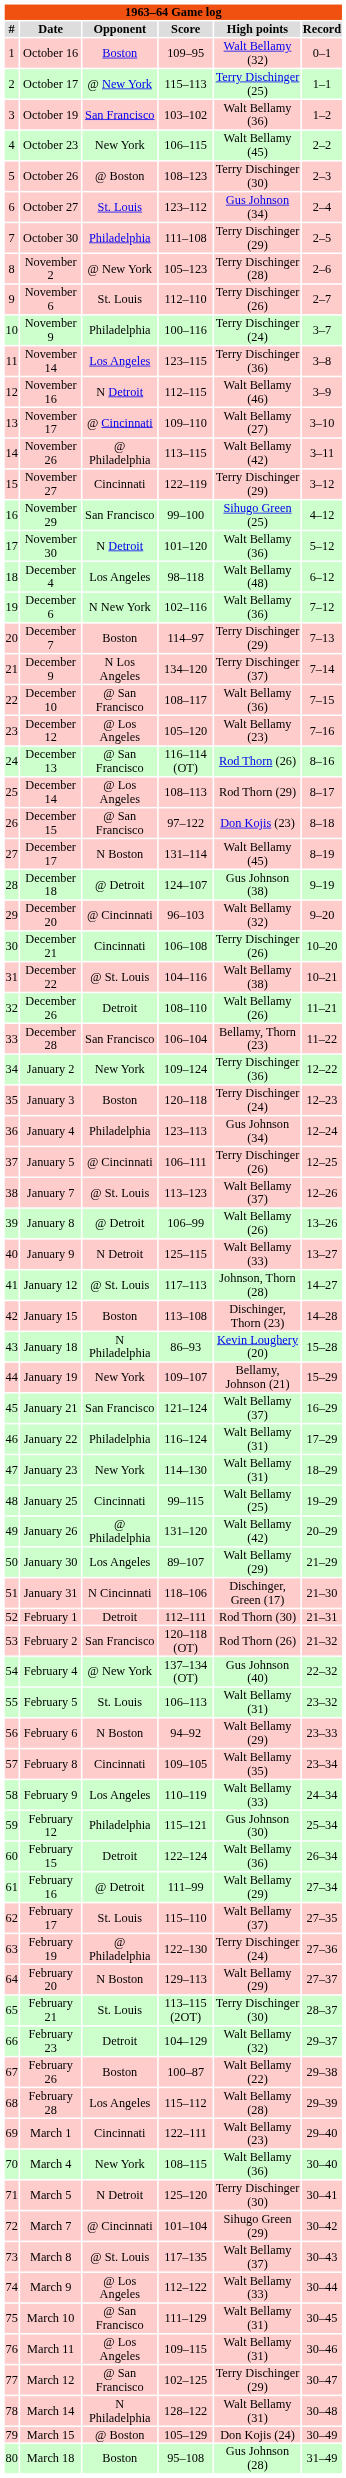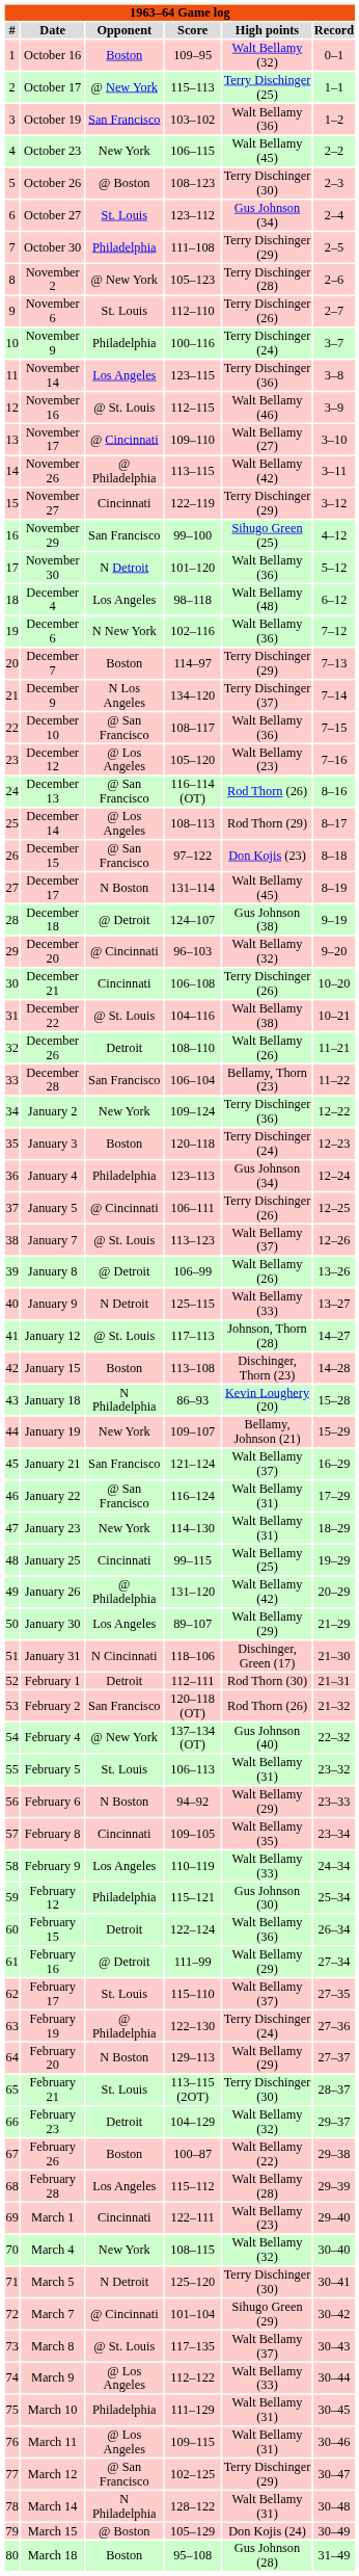 <table class="toccolours collapsible" width=50% style="clear:both; margin:1.5em auto; text-align:center">
 <tr>
 <th colspan=11 style="background:#F15110; color:#000000;">1963–64 Game log</th>
 </tr>
 <tr align="center" bgcolor="#dddddd">
 <td><strong>#</strong></td>
 <td><strong>Date</strong></td>
 <td><strong>Opponent</strong></td>
 <td><strong>Score</strong></td>
 <td><strong>High points</strong></td>
 <td><strong>Record</strong></td>
 </tr>
 <tr align="center" bgcolor="ffcccc">
 <td>1</td>
 <td>October 16</td>
 <td><a href='#'>Boston</a></td>
 <td>109–95</td>
 <td><a href='#'>Walt Bellamy</a> (32)</td>
 <td>0–1</td>
 </tr>
 <tr align="center" bgcolor="ccffcc">
 <td>2</td>
 <td>October 17</td>
 <td>@ <a href='#'>New York</a></td>
 <td>115–113</td>
 <td><a href='#'>Terry Dischinger</a> (25)</td>
 <td>1–1</td>
 </tr>
 <tr align="center" bgcolor="ffcccc">
 <td>3</td>
 <td>October 19</td>
 <td><a href='#'>San Francisco</a></td>
 <td>103–102</td>
 <td>Walt Bellamy (36)</td>
 <td>1–2</td>
 </tr>
 <tr align="center" bgcolor="ccffcc">
 <td>4</td>
 <td>October 23</td>
 <td>New York</td>
 <td>106–115</td>
 <td>Walt Bellamy (45)</td>
 <td>2–2</td>
 </tr>
 <tr align="center" bgcolor="ffcccc">
 <td>5</td>
 <td>October 26</td>
 <td>@ Boston</td>
 <td>108–123</td>
 <td>Terry Dischinger (30)</td>
 <td>2–3</td>
 </tr>
 <tr align="center" bgcolor="ffcccc">
 <td>6</td>
 <td>October 27</td>
 <td><a href='#'>St. Louis</a></td>
 <td>123–112</td>
 <td><a href='#'>Gus Johnson</a> (34)</td>
 <td>2–4</td>
 </tr>
 <tr align="center" bgcolor="ffcccc">
 <td>7</td>
 <td>October 30</td>
 <td><a href='#'>Philadelphia</a></td>
 <td>111–108</td>
 <td>Terry Dischinger (29)</td>
 <td>2–5</td>
 </tr>
 <tr align="center" bgcolor="ffcccc">
 <td>8</td>
 <td>November 2</td>
 <td>@ New York</td>
 <td>105–123</td>
 <td>Terry Dischinger (28)</td>
 <td>2–6</td>
 </tr>
 <tr align="center" bgcolor="ffcccc">
 <td>9</td>
 <td>November 6</td>
 <td>St. Louis</td>
 <td>112–110</td>
 <td>Terry Dischinger (26)</td>
 <td>2–7</td>
 </tr>
 <tr align="center" bgcolor="ccffcc">
 <td>10</td>
 <td>November 9</td>
 <td>Philadelphia</td>
 <td>100–116</td>
 <td>Terry Dischinger (24)</td>
 <td>3–7</td>
 </tr>
 <tr align="center" bgcolor="ffcccc">
 <td>11</td>
 <td>November 14</td>
 <td><a href='#'>Los Angeles</a></td>
 <td>123–115</td>
 <td>Terry Dischinger (36)</td>
 <td>3–8</td>
 </tr>
 <tr align="center" bgcolor="ffcccc">
 <td>12</td>
 <td>November 16</td>
-<td>N <a href='#'>Detroit</a></td>
+<td>@ St. Louis</td>
 <td>112–115</td>
 <td>Walt Bellamy (46)</td>
 <td>3–9</td>
 </tr>
 <tr align="center" bgcolor="ffcccc">
 <td>13</td>
 <td>November 17</td>
 <td>@ <a href='#'>Cincinnati</a></td>
 <td>109–110</td>
 <td>Walt Bellamy (27)</td>
 <td>3–10</td>
 </tr>
 <tr align="center" bgcolor="ffcccc">
 <td>14</td>
 <td>November 26</td>
 <td>@ Philadelphia</td>
 <td>113–115</td>
 <td>Walt Bellamy (42)</td>
 <td>3–11</td>
 </tr>
 <tr align="center" bgcolor="ffcccc">
 <td>15</td>
 <td>November 27</td>
 <td>Cincinnati</td>
 <td>122–119</td>
 <td>Terry Dischinger (29)</td>
 <td>3–12</td>
 </tr>
 <tr align="center" bgcolor="ccffcc">
 <td>16</td>
 <td>November 29</td>
 <td>San Francisco</td>
 <td>99–100</td>
 <td><a href='#'>Sihugo Green</a> (25)</td>
 <td>4–12</td>
 </tr>
 <tr align="center" bgcolor="ccffcc">
 <td>17</td>
 <td>November 30</td>
 <td>N <a href='#'>Detroit</a></td>
 <td>101–120</td>
 <td>Walt Bellamy (36)</td>
 <td>5–12</td>
 </tr>
 <tr align="center" bgcolor="ccffcc">
 <td>18</td>
 <td>December 4</td>
 <td>Los Angeles</td>
 <td>98–118</td>
 <td>Walt Bellamy (48)</td>
 <td>6–12</td>
 </tr>
 <tr align="center" bgcolor="ccffcc">
 <td>19</td>
 <td>December 6</td>
 <td>N New York</td>
 <td>102–116</td>
 <td>Walt Bellamy (36)</td>
 <td>7–12</td>
 </tr>
 <tr align="center" bgcolor="ffcccc">
 <td>20</td>
 <td>December 7</td>
 <td>Boston</td>
 <td>114–97</td>
 <td>Terry Dischinger (29)</td>
 <td>7–13</td>
 </tr>
 <tr align="center" bgcolor="ffcccc">
 <td>21</td>
 <td>December 9</td>
 <td>N Los Angeles</td>
 <td>134–120</td>
 <td>Terry Dischinger (37)</td>
 <td>7–14</td>
 </tr>
 <tr align="center" bgcolor="ffcccc">
 <td>22</td>
 <td>December 10</td>
 <td>@ San Francisco</td>
 <td>108–117</td>
 <td>Walt Bellamy (36)</td>
 <td>7–15</td>
 </tr>
 <tr align="center" bgcolor="ffcccc">
 <td>23</td>
 <td>December 12</td>
 <td>@ Los Angeles</td>
 <td>105–120</td>
 <td>Walt Bellamy (23)</td>
 <td>7–16</td>
 </tr>
 <tr align="center" bgcolor="ccffcc">
 <td>24</td>
 <td>December 13</td>
 <td>@ San Francisco</td>
 <td>116–114 (OT)</td>
 <td><a href='#'>Rod Thorn</a> (26)</td>
 <td>8–16</td>
 </tr>
 <tr align="center" bgcolor="ffcccc">
 <td>25</td>
 <td>December 14</td>
 <td>@ Los Angeles</td>
 <td>108–113</td>
 <td>Rod Thorn (29)</td>
 <td>8–17</td>
 </tr>
 <tr align="center" bgcolor="ffcccc">
 <td>26</td>
 <td>December 15</td>
 <td>@ San Francisco</td>
 <td>97–122</td>
 <td><a href='#'>Don Kojis</a> (23)</td>
 <td>8–18</td>
 </tr>
 <tr align="center" bgcolor="ffcccc">
 <td>27</td>
 <td>December 17</td>
 <td>N Boston</td>
 <td>131–114</td>
 <td>Walt Bellamy (45)</td>
 <td>8–19</td>
 </tr>
 <tr align="center" bgcolor="ccffcc">
 <td>28</td>
 <td>December 18</td>
 <td>@ Detroit</td>
 <td>124–107</td>
 <td>Gus Johnson (38)</td>
 <td>9–19</td>
 </tr>
 <tr align="center" bgcolor="ffcccc">
 <td>29</td>
 <td>December 20</td>
 <td>@ Cincinnati</td>
 <td>96–103</td>
 <td>Walt Bellamy (32)</td>
 <td>9–20</td>
 </tr>
 <tr align="center" bgcolor="ccffcc">
 <td>30</td>
 <td>December 21</td>
 <td>Cincinnati</td>
 <td>106–108</td>
 <td>Terry Dischinger (26)</td>
 <td>10–20</td>
 </tr>
 <tr align="center" bgcolor="ffcccc">
 <td>31</td>
 <td>December 22</td>
 <td>@ St. Louis</td>
 <td>104–116</td>
 <td>Walt Bellamy (38)</td>
 <td>10–21</td>
 </tr>
 <tr align="center" bgcolor="ccffcc">
 <td>32</td>
 <td>December 26</td>
 <td>Detroit</td>
 <td>108–110</td>
 <td>Walt Bellamy (26)</td>
 <td>11–21</td>
 </tr>
 <tr align="center" bgcolor="ffcccc">
 <td>33</td>
 <td>December 28</td>
 <td>San Francisco</td>
 <td>106–104</td>
 <td>Bellamy, Thorn (23)</td>
 <td>11–22</td>
 </tr>
 <tr align="center" bgcolor="ccffcc">
 <td>34</td>
 <td>January 2</td>
 <td>New York</td>
 <td>109–124</td>
 <td>Terry Dischinger (36)</td>
 <td>12–22</td>
 </tr>
 <tr align="center" bgcolor="ffcccc">
 <td>35</td>
 <td>January 3</td>
 <td>Boston</td>
 <td>120–118</td>
 <td>Terry Dischinger (24)</td>
 <td>12–23</td>
 </tr>
 <tr align="center" bgcolor="ffcccc">
 <td>36</td>
 <td>January 4</td>
 <td>Philadelphia</td>
 <td>123–113</td>
 <td>Gus Johnson (34)</td>
 <td>12–24</td>
 </tr>
 <tr align="center" bgcolor="ffcccc">
 <td>37</td>
 <td>January 5</td>
 <td>@ Cincinnati</td>
 <td>106–111</td>
 <td>Terry Dischinger (26)</td>
 <td>12–25</td>
 </tr>
 <tr align="center" bgcolor="ffcccc">
 <td>38</td>
 <td>January 7</td>
 <td>@ St. Louis</td>
 <td>113–123</td>
 <td>Walt Bellamy (37)</td>
 <td>12–26</td>
 </tr>
 <tr align="center" bgcolor="ccffcc">
 <td>39</td>
 <td>January 8</td>
 <td>@ Detroit</td>
 <td>106–99</td>
 <td>Walt Bellamy (26)</td>
 <td>13–26</td>
 </tr>
 <tr align="center" bgcolor="ffcccc">
 <td>40</td>
 <td>January 9</td>
 <td>N Detroit</td>
 <td>125–115</td>
 <td>Walt Bellamy (33)</td>
 <td>13–27</td>
 </tr>
 <tr align="center" bgcolor="ccffcc">
 <td>41</td>
 <td>January 12</td>
 <td>@ St. Louis</td>
 <td>117–113</td>
 <td>Johnson, Thorn (28)</td>
 <td>14–27</td>
 </tr>
 <tr align="center" bgcolor="ffcccc">
 <td>42</td>
 <td>January 15</td>
 <td>Boston</td>
 <td>113–108</td>
 <td>Dischinger, Thorn (23)</td>
 <td>14–28</td>
 </tr>
 <tr align="center" bgcolor="ccffcc">
 <td>43</td>
 <td>January 18</td>
 <td>N Philadelphia</td>
 <td>86–93</td>
 <td><a href='#'>Kevin Loughery</a> (20)</td>
 <td>15–28</td>
 </tr>
 <tr align="center" bgcolor="ffcccc">
 <td>44</td>
 <td>January 19</td>
 <td>New York</td>
 <td>109–107</td>
 <td>Bellamy, Johnson (21)</td>
 <td>15–29</td>
 </tr>
 <tr align="center" bgcolor="ccffcc">
 <td>45</td>
 <td>January 21</td>
 <td>San Francisco</td>
 <td>121–124</td>
 <td>Walt Bellamy (37)</td>
 <td>16–29</td>
 </tr>
 <tr align="center" bgcolor="ccffcc">
 <td>46</td>
 <td>January 22</td>
-<td>Philadelphia</td>
+<td>@ San Francisco</td>
 <td>116–124</td>
 <td>Walt Bellamy (31)</td>
 <td>17–29</td>
 </tr>
 <tr align="center" bgcolor="ccffcc">
 <td>47</td>
 <td>January 23</td>
 <td>New York</td>
 <td>114–130</td>
 <td>Walt Bellamy (31)</td>
 <td>18–29</td>
 </tr>
 <tr align="center" bgcolor="ccffcc">
 <td>48</td>
 <td>January 25</td>
 <td>Cincinnati</td>
 <td>99–115</td>
 <td>Walt Bellamy (25)</td>
 <td>19–29</td>
 </tr>
 <tr align="center" bgcolor="ccffcc">
 <td>49</td>
 <td>January 26</td>
 <td>@ Philadelphia</td>
 <td>131–120</td>
 <td>Walt Bellamy (42)</td>
 <td>20–29</td>
 </tr>
 <tr align="center" bgcolor="ccffcc">
 <td>50</td>
 <td>January 30</td>
 <td>Los Angeles</td>
 <td>89–107</td>
 <td>Walt Bellamy (29)</td>
 <td>21–29</td>
 </tr>
 <tr align="center" bgcolor="ffcccc">
 <td>51</td>
 <td>January 31</td>
 <td>N Cincinnati</td>
 <td>118–106</td>
 <td>Dischinger, Green (17)</td>
 <td>21–30</td>
 </tr>
 <tr align="center" bgcolor="ffcccc">
 <td>52</td>
 <td>February 1</td>
 <td>Detroit</td>
 <td>112–111</td>
 <td>Rod Thorn (30)</td>
 <td>21–31</td>
 </tr>
 <tr align="center" bgcolor="ffcccc">
 <td>53</td>
 <td>February 2</td>
 <td>San Francisco</td>
 <td>120–118 (OT)</td>
 <td>Rod Thorn (26)</td>
 <td>21–32</td>
 </tr>
 <tr align="center" bgcolor="ccffcc">
 <td>54</td>
 <td>February 4</td>
 <td>@ New York</td>
 <td>137–134 (OT)</td>
 <td>Gus Johnson (40)</td>
 <td>22–32</td>
 </tr>
 <tr align="center" bgcolor="ccffcc">
 <td>55</td>
 <td>February 5</td>
 <td>St. Louis</td>
 <td>106–113</td>
 <td>Walt Bellamy (31)</td>
 <td>23–32</td>
 </tr>
 <tr align="center" bgcolor="ffcccc">
 <td>56</td>
 <td>February 6</td>
 <td>N Boston</td>
 <td>94–92</td>
 <td>Walt Bellamy (29)</td>
 <td>23–33</td>
 </tr>
 <tr align="center" bgcolor="ffcccc">
 <td>57</td>
 <td>February 8</td>
 <td>Cincinnati</td>
 <td>109–105</td>
 <td>Walt Bellamy (35)</td>
 <td>23–34</td>
 </tr>
 <tr align="center" bgcolor="ccffcc">
 <td>58</td>
 <td>February 9</td>
 <td>Los Angeles</td>
 <td>110–119</td>
 <td>Walt Bellamy (33)</td>
 <td>24–34</td>
 </tr>
 <tr align="center" bgcolor="ccffcc">
 <td>59</td>
 <td>February 12</td>
 <td>Philadelphia</td>
 <td>115–121</td>
 <td>Gus Johnson (30)</td>
 <td>25–34</td>
 </tr>
 <tr align="center" bgcolor="ccffcc">
 <td>60</td>
 <td>February 15</td>
 <td>Detroit</td>
 <td>122–124</td>
 <td>Walt Bellamy (36)</td>
 <td>26–34</td>
 </tr>
 <tr align="center" bgcolor="ccffcc">
 <td>61</td>
 <td>February 16</td>
 <td>@ Detroit</td>
 <td>111–99</td>
 <td>Walt Bellamy (29)</td>
 <td>27–34</td>
 </tr>
 <tr align="center" bgcolor="ffcccc">
 <td>62</td>
 <td>February 17</td>
 <td>St. Louis</td>
 <td>115–110</td>
 <td>Walt Bellamy (37)</td>
 <td>27–35</td>
 </tr>
 <tr align="center" bgcolor="ffcccc">
 <td>63</td>
 <td>February 19</td>
 <td>@ Philadelphia</td>
 <td>122–130</td>
 <td>Terry Dischinger (24)</td>
 <td>27–36</td>
 </tr>
 <tr align="center" bgcolor="ffcccc">
 <td>64</td>
 <td>February 20</td>
 <td>N Boston</td>
 <td>129–113</td>
 <td>Walt Bellamy (29)</td>
 <td>27–37</td>
 </tr>
 <tr align="center" bgcolor="ccffcc">
 <td>65</td>
 <td>February 21</td>
 <td>St. Louis</td>
 <td>113–115 (2OT)</td>
 <td>Terry Dischinger (30)</td>
 <td>28–37</td>
 </tr>
 <tr align="center" bgcolor="ccffcc">
 <td>66</td>
 <td>February 23</td>
 <td>Detroit</td>
 <td>104–129</td>
 <td>Walt Bellamy (32)</td>
 <td>29–37</td>
 </tr>
 <tr align="center" bgcolor="ffcccc">
 <td>67</td>
 <td>February 26</td>
 <td>Boston</td>
 <td>100–87</td>
 <td>Walt Bellamy (22)</td>
 <td>29–38</td>
 </tr>
 <tr align="center" bgcolor="ffcccc">
 <td>68</td>
 <td>February 28</td>
 <td>Los Angeles</td>
 <td>115–112</td>
 <td>Walt Bellamy (28)</td>
 <td>29–39</td>
 </tr>
 <tr align="center" bgcolor="ffcccc">
 <td>69</td>
 <td>March 1</td>
 <td>Cincinnati</td>
 <td>122–111</td>
 <td>Walt Bellamy (23)</td>
 <td>29–40</td>
 </tr>
 <tr align="center" bgcolor="ccffcc">
 <td>70</td>
 <td>March 4</td>
 <td>New York</td>
 <td>108–115</td>
-<td>Walt Bellamy (36)</td>
+<td>Walt Bellamy (32)</td>
 <td>30–40</td>
 </tr>
 <tr align="center" bgcolor="ffcccc">
 <td>71</td>
 <td>March 5</td>
 <td>N Detroit</td>
 <td>125–120</td>
 <td>Terry Dischinger (30)</td>
 <td>30–41</td>
 </tr>
 <tr align="center" bgcolor="ffcccc">
 <td>72</td>
 <td>March 7</td>
 <td>@ Cincinnati</td>
 <td>101–104</td>
 <td>Sihugo Green (29)</td>
 <td>30–42</td>
 </tr>
 <tr align="center" bgcolor="ffcccc">
 <td>73</td>
 <td>March 8</td>
 <td>@ St. Louis</td>
 <td>117–135</td>
 <td>Walt Bellamy (37)</td>
 <td>30–43</td>
 </tr>
 <tr align="center" bgcolor="ffcccc">
 <td>74</td>
 <td>March 9</td>
 <td>@ Los Angeles</td>
 <td>112–122</td>
 <td>Walt Bellamy (33)</td>
 <td>30–44</td>
 </tr>
 <tr align="center" bgcolor="ffcccc">
 <td>75</td>
 <td>March 10</td>
-<td>@ San Francisco</td>
+<td>Philadelphia</td>
 <td>111–129</td>
 <td>Walt Bellamy (31)</td>
 <td>30–45</td>
 </tr>
 <tr align="center" bgcolor="ffcccc">
 <td>76</td>
 <td>March 11</td>
 <td>@ Los Angeles</td>
 <td>109–115</td>
 <td>Walt Bellamy (31)</td>
 <td>30–46</td>
 </tr>
 <tr align="center" bgcolor="ffcccc">
 <td>77</td>
 <td>March 12</td>
 <td>@ San Francisco</td>
 <td>102–125</td>
 <td>Terry Dischinger (29)</td>
 <td>30–47</td>
 </tr>
 <tr align="center" bgcolor="ffcccc">
 <td>78</td>
 <td>March 14</td>
 <td>N Philadelphia</td>
 <td>128–122</td>
 <td>Walt Bellamy (31)</td>
 <td>30–48</td>
 </tr>
 <tr align="center" bgcolor="ffcccc">
 <td>79</td>
 <td>March 15</td>
 <td>@ Boston</td>
 <td>105–129</td>
 <td>Don Kojis (24)</td>
 <td>30–49</td>
 </tr>
 <tr align="center" bgcolor="ccffcc">
 <td>80</td>
 <td>March 18</td>
 <td>Boston</td>
 <td>95–108</td>
 <td>Gus Johnson (28)</td>
 <td>31–49</td>
 </tr>
 </table>
